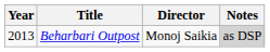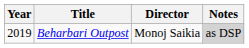 <table class="wikitable sortable">
 <tr>
 <th>Year</th>
 <th>Title</th>
 <th>Director</th>
 <th class="unsortable">Notes</th>
 </tr>
 <tr>
-<td align="center">2013</td>
+<td align="center">2019</td>
 <td><em><a href='#'>Beharbari Outpost</a></em></td>
 <td>Monoj Saikia</td>
 <td style="background: lightgrey;">as DSP</td>
 </tr>
 </table>
